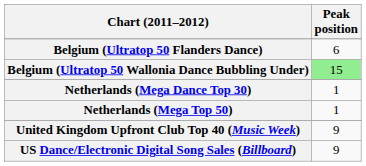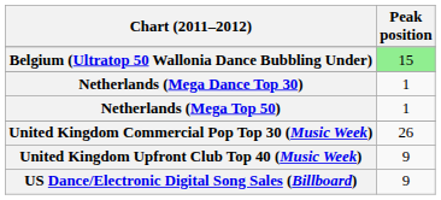 <table class="wikitable plainrowheaders sortable">
 <tr>
 <th>Chart (2011–2012)</th>
 <th>Peak<br>position</th>
 </tr>
 <tr>
-</tr>
-<tr>
-<th scope="row">Belgium (<a href='#'>Ultratop 50</a> Flanders Dance)</th>
-<td align=center>6</td>
 </tr>
 <tr>
 <th scope="row">Belgium (<a href='#'>Ultratop 50</a> Wallonia Dance Bubbling Under)</th>
 <td align=center style="background: lightgreen;">15</td>
 </tr>
 <tr>
 </tr>
 <tr>
 </tr>
 <tr>
 </tr>
 <tr>
 <th scope="row">Netherlands (<a href='#'>Mega Dance Top 30</a>)</th>
 <td align=center>1</td>
 </tr>
 <tr>
 <th scope="row">Netherlands (<a href='#'>Mega Top 50</a>)</th>
 <td align=center>1</td>
 </tr>
 <tr>
 </tr>
 <tr>
+<th scope="row">United Kingdom Commercial Pop Top 30 (<em><a href='#'>Music Week</a></em>)</th>
+<td align=center>26</td>
+</tr>
+<tr>
 <th scope="row">United Kingdom Upfront Club Top 40 (<em><a href='#'>Music Week</a></em>)</th>
 <td align=center>9</td>
 </tr>
 <tr>
 <th scope="row">US <a href='#'>Dance/Electronic Digital Song Sales</a> (<em><a href='#'>Billboard</a></em>)</th>
 <td align=center>9</td>
 </tr>
 </table>
